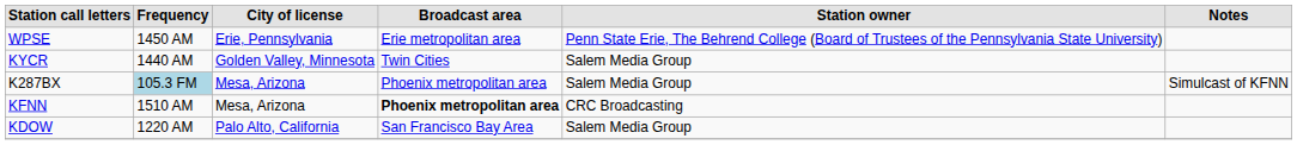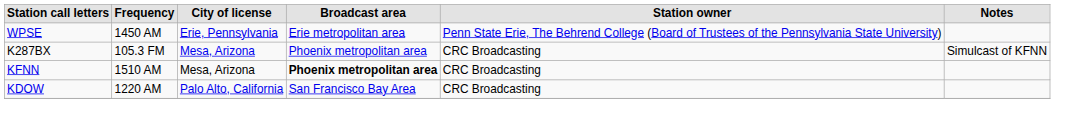 <table class="wikitable sortable">
 <tr>
 <th style="background-color:#e3e3e3;"  align="left">Station call letters</th>
 <th style="background-color:#e3e3e3;"  align="left">Frequency</th>
 <th style="background-color:#e3e3e3;"  align="left">City of license</th>
 <th style="background-color:#e3e3e3;"  align="left">Broadcast area</th>
 <th style="background-color:#e3e3e3;"  align="left">Station owner</th>
 <th style="background-color:#e3e3e3;"  align="left">Notes</th>
 </tr>
 <tr>
 <td><a href='#'>WPSE</a></td>
 <td>1450 AM</td>
 <td><a href='#'>Erie, Pennsylvania</a></td>
 <td><a href='#'>Erie metropolitan area</a></td>
 <td><a href='#'>Penn State Erie, The Behrend College</a> (<a href='#'>Board of Trustees of the Pennsylvania State University</a>)</td>
 <td></td>
 </tr>
 <tr>
-<td><a href='#'>KYCR</a></td>
-<td>1440 AM</td>
-<td><a href='#'>Golden Valley, Minnesota</a></td>
-<td><a href='#'>Twin Cities</a></td>
-<td>Salem Media Group</td>
-<td></td>
-</tr>
-<tr>
 <td>K287BX</td>
-<td style="background: lightblue;">105.3 FM</td>
+<td>105.3 FM</td>
 <td><a href='#'>Mesa, Arizona</a></td>
 <td><a href='#'>Phoenix metropolitan area</a></td>
-<td>Salem Media Group</td>
+<td>CRC Broadcasting</td>
 <td>Simulcast of KFNN</td>
 </tr>
 <tr>
 <td><a href='#'>KFNN</a></td>
 <td>1510 AM</td>
 <td>Mesa, Arizona</td>
 <td><strong>Phoenix metropolitan area</strong></td>
 <td>CRC Broadcasting</td>
 <td></td>
 </tr>
 <tr>
 <td><a href='#'>KDOW</a></td>
 <td>1220 AM</td>
 <td><a href='#'>Palo Alto, California</a></td>
 <td><a href='#'>San Francisco Bay Area</a></td>
-<td>Salem Media Group</td>
+<td>CRC Broadcasting</td>
 <td></td>
 </tr>
 <tr>
 </tr>
 </table>
